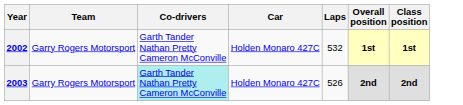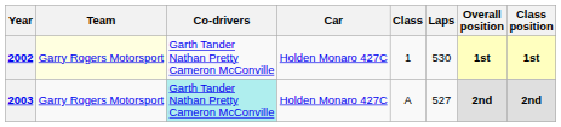 <table class="wikitable" style="text-align:center; font-size:90%">
 <tr>
 <th>Year</th>
 <th>Team</th>
 <th>Co-drivers</th>
 <th>Car</th>
+<th>Class</th>
 <th>Laps</th>
 <th>Overall<br>position</th>
 <th>Class<br>position</th>
 </tr>
 <tr>
 <th><a href='#'>2002</a></th>
-<td align="left"> <a href='#'>Garry Rogers Motorsport</a></td>
+<td align="left" style="background: lightyellow;"> <a href='#'>Garry Rogers Motorsport</a></td>
 <td align="left"> <a href='#'>Garth Tander</a><br> <a href='#'>Nathan Pretty</a><br> <a href='#'>Cameron McConville</a></td>
 <td align="left"><a href='#'>Holden Monaro 427C</a></td>
-<td>532</td>
+<td>1</td>
+<td>530</td>
 <td style="background: #ffffbf"><strong>1st</strong></td>
 <td style="background: #ffffbf"><strong>1st</strong></td>
 </tr>
 <tr>
 <th><a href='#'>2003</a></th>
 <td align="left"> <a href='#'>Garry Rogers Motorsport</a></td>
 <td align="left" style="background: paleturquoise;"> <a href='#'>Garth Tander</a><br> <a href='#'>Nathan Pretty</a><br> <a href='#'>Cameron McConville</a></td>
 <td align="left"><a href='#'>Holden Monaro 427C</a></td>
-<td>526</td>
+<td>A</td>
+<td>527</td>
 <td style="background: #dfdfdf"><strong>2nd</strong></td>
 <td style="background: #dfdfdf"><strong>2nd</strong></td>
 </tr>
 </table>
